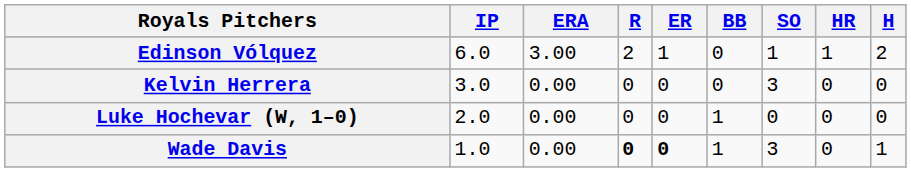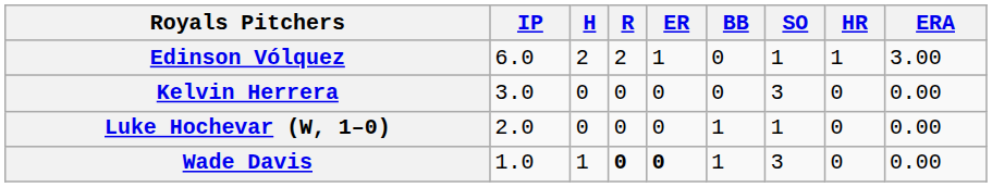 <table class="wikitable" style=width:590px;>
 <tr>
 <th>Royals Pitchers</th>
 <th><a href='#'>IP</a></th>
-<th><a href='#'>ERA</a></th>
+<th><a href='#'>H</a></th>
 <th><a href='#'>R</a></th>
 <th><a href='#'>ER</a></th>
 <th><a href='#'>BB</a></th>
 <th><a href='#'>SO</a></th>
 <th><a href='#'>HR</a></th>
-<th><a href='#'>H</a></th>
+<th><a href='#'>ERA</a></th>
 </tr>
 <tr>
 <th><a href='#'>Edinson Vólquez</a></th>
 <td>6.0</td>
-<td>3.00</td>
+<td>2</td>
 <td>2</td>
 <td>1</td>
 <td>0</td>
 <td>1</td>
 <td>1</td>
-<td>2</td>
+<td>3.00</td>
 </tr>
 <tr>
 <th><a href='#'>Kelvin Herrera</a></th>
 <td>3.0</td>
-<td>0.00</td>
+<td>0</td>
 <td>0</td>
 <td>0</td>
 <td>0</td>
 <td>3</td>
 <td>0</td>
-<td>0</td>
+<td>0.00</td>
 </tr>
 <tr>
 <th><a href='#'>Luke Hochevar</a> (W, 1–0)</th>
 <td>2.0</td>
-<td>0.00</td>
+<td>0</td>
 <td>0</td>
 <td>0</td>
 <td>1</td>
+<td>1</td>
 <td>0</td>
-<td>0</td>
-<td>0</td>
+<td>0.00</td>
 </tr>
 <tr>
 <th><a href='#'>Wade Davis</a></th>
 <td>1.0</td>
-<td>0.00</td>
+<td>1</td>
 <td><strong>0</strong></td>
 <td><strong>0</strong></td>
 <td>1</td>
 <td>3</td>
 <td>0</td>
-<td>1</td>
+<td>0.00</td>
 </tr>
 </table>
